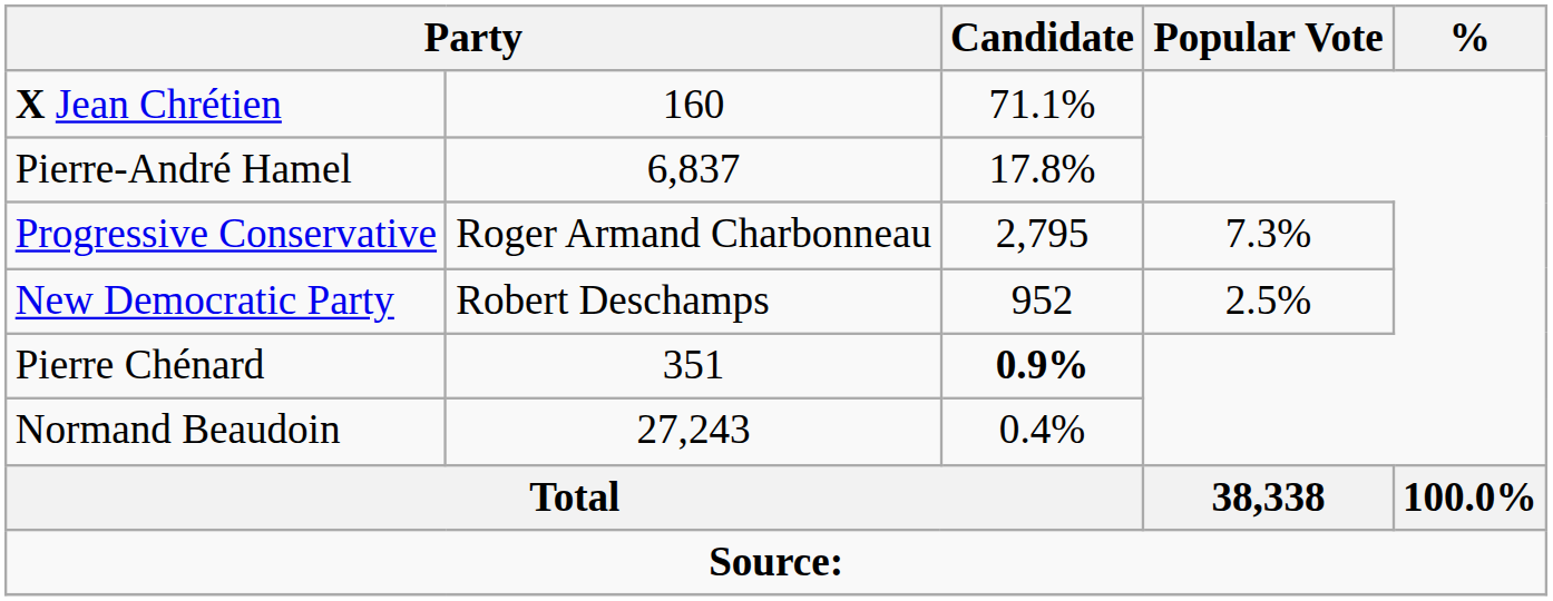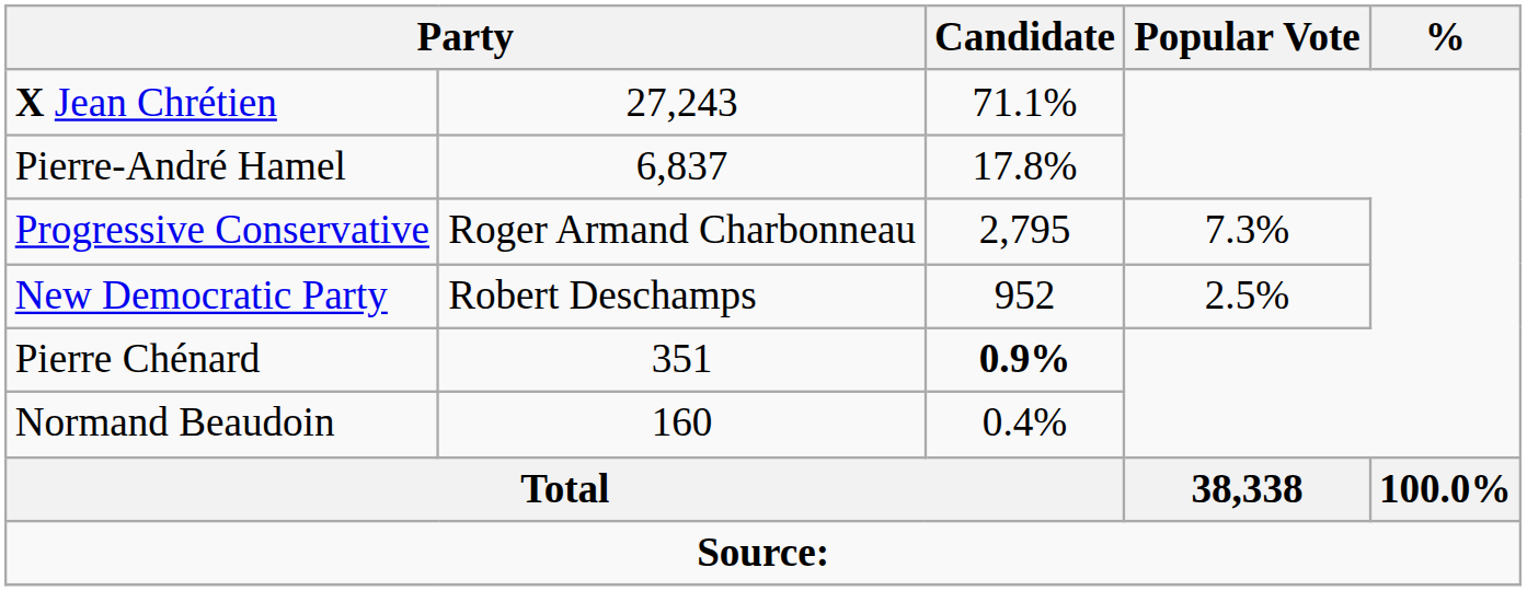 <table class="wikitable">
 <tr>
 <th colspan="2">Party</th>
 <th>Candidate</th>
 <th>Popular Vote</th>
 <th>%</th>
 </tr>
 <tr>
 <td> <strong>X</strong> <a href='#'>Jean Chrétien</a></td>
-<td align=center>160</td>
+<td align=center>27,243</td>
 <td align=center>71.1%</td>
 </tr>
 <tr>
 <td>Pierre-André Hamel</td>
 <td align=center>6,837</td>
 <td align=center>17.8%</td>
 </tr>
 <tr>
 <td><a href='#'>Progressive Conservative</a></td>
 <td>Roger Armand Charbonneau</td>
 <td align=center>2,795</td>
 <td align=center>7.3%</td>
 </tr>
 <tr>
 <td><a href='#'>New Democratic Party</a></td>
 <td>Robert Deschamps</td>
 <td align=center>952</td>
 <td align=center>2.5%</td>
 </tr>
 <tr>
 <td>Pierre Chénard</td>
 <td align=center>351</td>
 <td align=center><strong>0.9%</strong></td>
 </tr>
 <tr>
 <td>Normand Beaudoin</td>
-<td align=center>27,243</td>
+<td align=center>160</td>
 <td align=center>0.4%</td>
 </tr>
 <tr>
 <th colspan=3>Total</th>
 <th>38,338</th>
 <th>100.0%</th>
 </tr>
 <tr>
 <td align="center" colspan=5><strong>Source:</strong> </td>
 </tr>
 <tr>
 </tr>
 </table>
